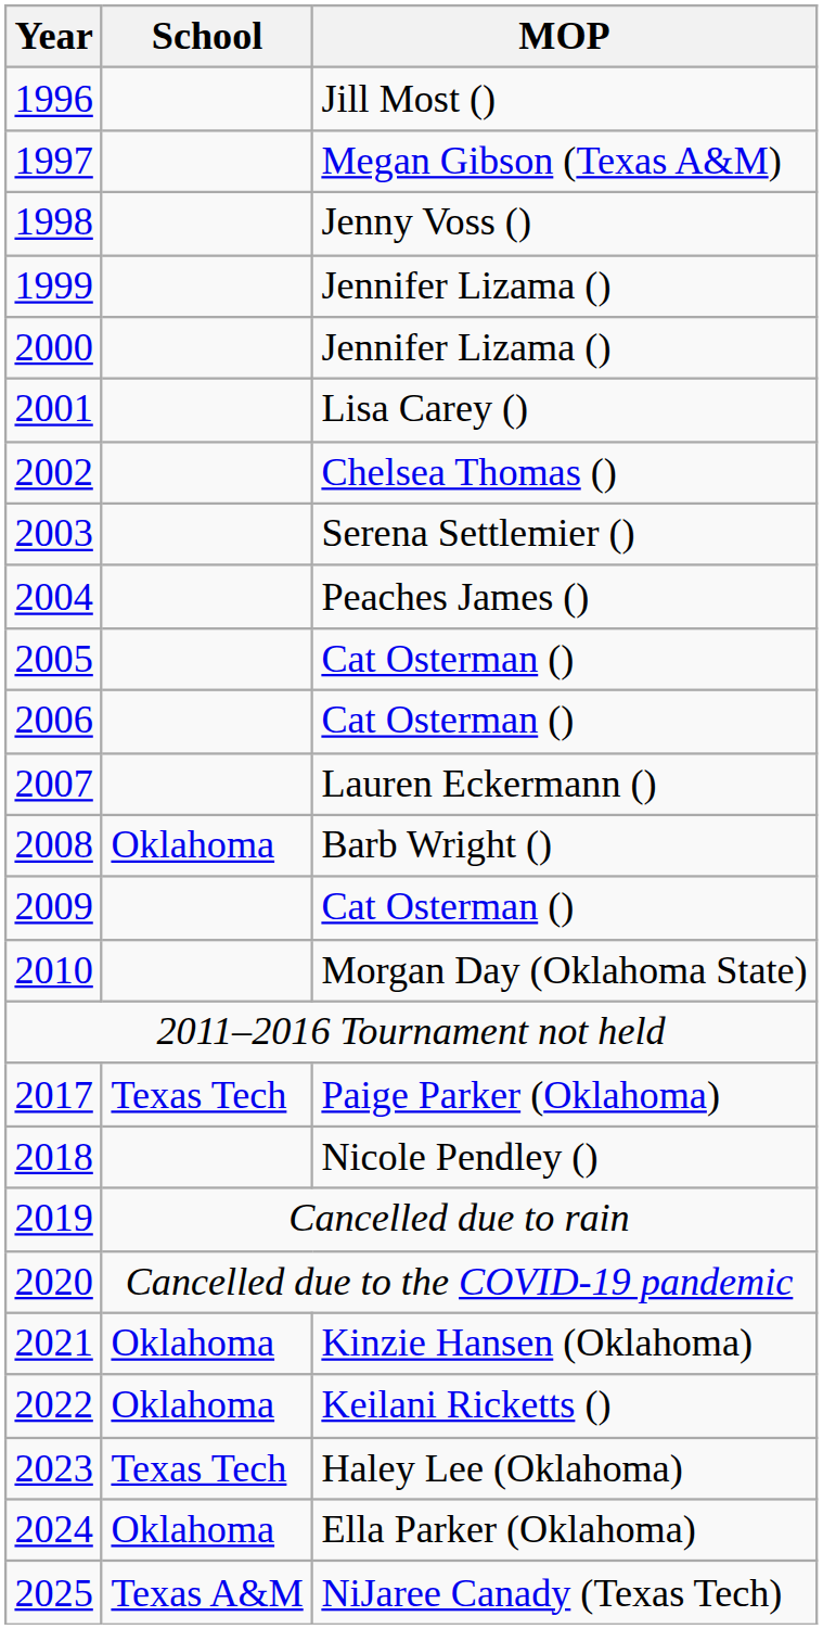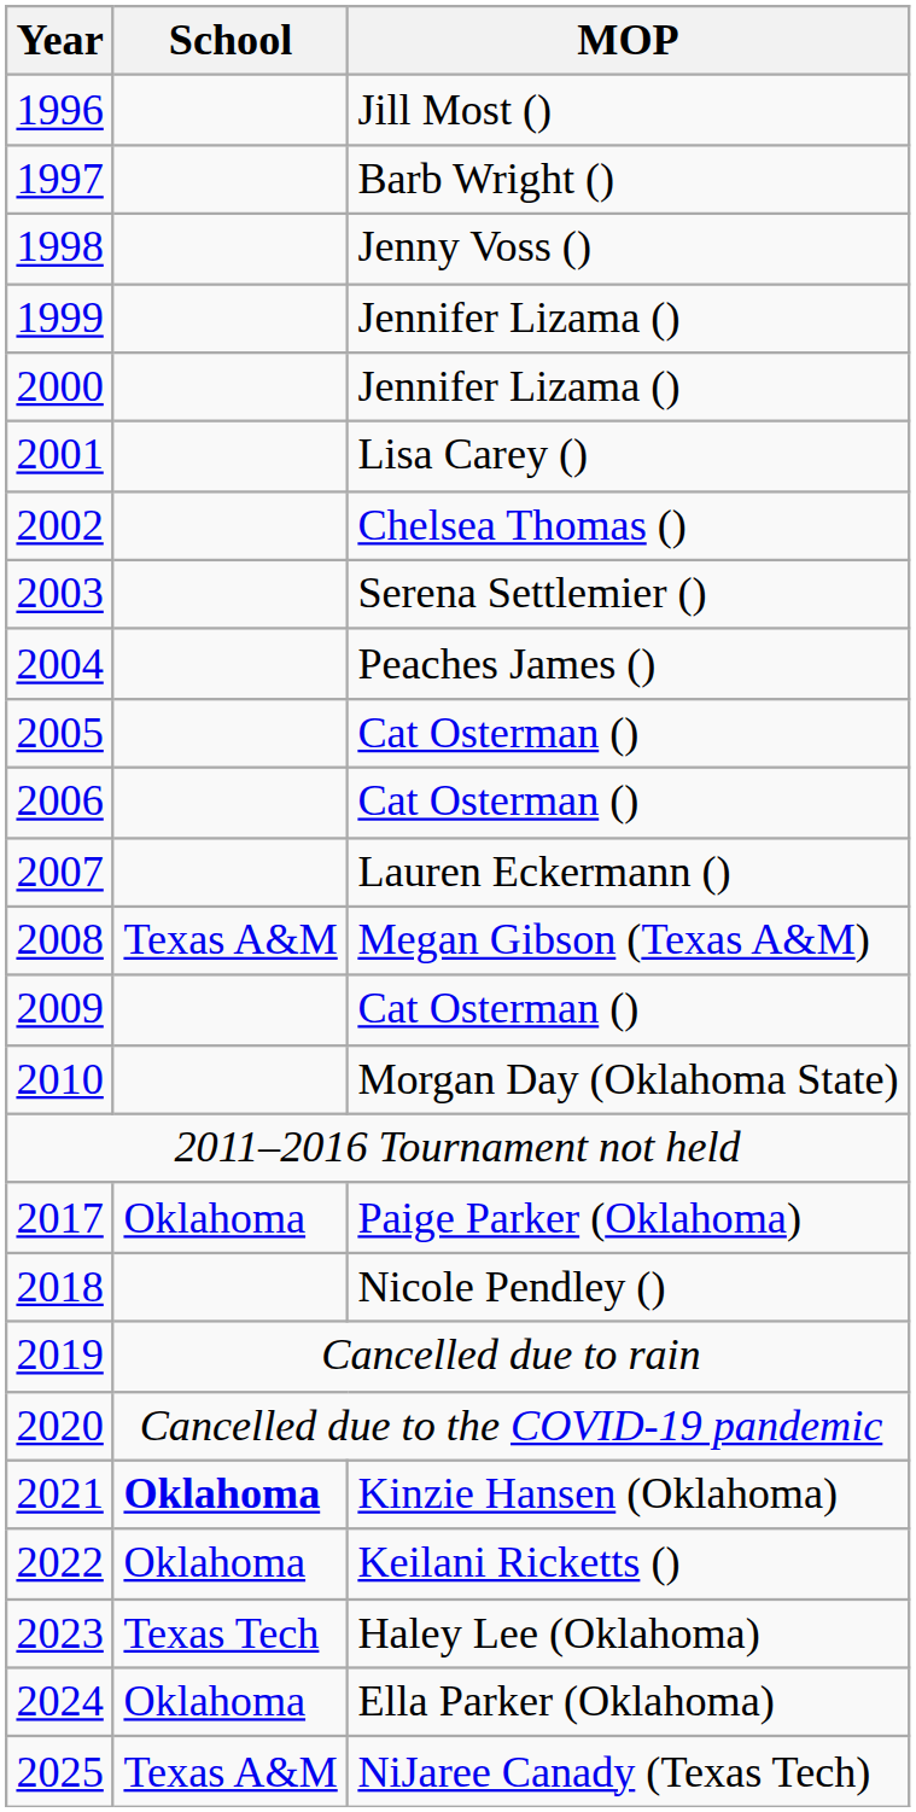 <table class="wikitable sortable">
 <tr>
 <th>Year</th>
 <th>School</th>
 <th>MOP</th>
 </tr>
 <tr>
 <td><a href='#'>1996</a></td>
 <td></td>
 <td>Jill Most ()</td>
 </tr>
 <tr>
 <td><a href='#'>1997</a></td>
 <td></td>
-<td><a href='#'>Megan Gibson</a> (<a href='#'>Texas A&M</a>)</td>
+<td>Barb Wright ()</td>
 </tr>
 <tr>
 <td><a href='#'>1998</a></td>
 <td></td>
 <td>Jenny Voss ()</td>
 </tr>
 <tr>
 <td><a href='#'>1999</a></td>
 <td></td>
 <td>Jennifer Lizama ()</td>
 </tr>
 <tr>
 <td><a href='#'>2000</a></td>
 <td></td>
 <td>Jennifer Lizama ()</td>
 </tr>
 <tr>
 <td><a href='#'>2001</a></td>
 <td></td>
 <td>Lisa Carey ()</td>
 </tr>
 <tr>
 <td><a href='#'>2002</a></td>
 <td></td>
 <td><a href='#'>Chelsea Thomas</a> ()</td>
 </tr>
 <tr>
 <td><a href='#'>2003</a></td>
 <td></td>
 <td>Serena Settlemier ()</td>
 </tr>
 <tr>
 <td><a href='#'>2004</a></td>
 <td></td>
 <td>Peaches James ()</td>
 </tr>
 <tr>
 <td><a href='#'>2005</a></td>
 <td></td>
 <td><a href='#'>Cat Osterman</a> ()</td>
 </tr>
 <tr>
 <td><a href='#'>2006</a></td>
 <td></td>
 <td><a href='#'>Cat Osterman</a> ()</td>
 </tr>
 <tr>
 <td><a href='#'>2007</a></td>
 <td></td>
 <td>Lauren Eckermann ()</td>
 </tr>
 <tr>
 <td><a href='#'>2008</a></td>
-<td><a href='#'>Oklahoma</a></td>
-<td>Barb Wright ()</td>
+<td><a href='#'>Texas A&M</a></td>
+<td><a href='#'>Megan Gibson</a> (<a href='#'>Texas A&M</a>)</td>
 </tr>
 <tr>
 <td><a href='#'>2009</a></td>
 <td></td>
 <td><a href='#'>Cat Osterman</a> ()</td>
 </tr>
 <tr>
 <td><a href='#'>2010</a></td>
 <td></td>
 <td>Morgan Day (Oklahoma State)</td>
 </tr>
 <tr>
 <td colspan=3 align=center><em>2011–2016 Tournament not held</em></td>
 </tr>
 <tr>
 <td><a href='#'>2017</a></td>
-<td><a href='#'>Texas Tech</a></td>
+<td><a href='#'>Oklahoma</a></td>
 <td><a href='#'>Paige Parker</a> (<a href='#'>Oklahoma</a>)</td>
 </tr>
 <tr>
 <td><a href='#'>2018</a></td>
 <td></td>
 <td>Nicole Pendley ()</td>
 </tr>
 <tr>
 <td><a href='#'>2019</a></td>
 <td colspan=2 align=center><em>Cancelled due to rain</em></td>
 </tr>
 <tr>
 <td><a href='#'>2020</a></td>
 <td colspan=2 align=center><em>Cancelled due to the <a href='#'>COVID-19 pandemic</a></em></td>
 </tr>
 <tr>
 <td><a href='#'>2021</a></td>
-<td><a href='#'>Oklahoma</a></td>
+<td><strong><a href='#'>Oklahoma</a></strong></td>
 <td><a href='#'>Kinzie Hansen</a> (Oklahoma)</td>
 </tr>
 <tr>
 <td><a href='#'>2022</a></td>
 <td><a href='#'>Oklahoma</a></td>
 <td><a href='#'>Keilani Ricketts</a> ()</td>
 </tr>
 <tr>
 <td><a href='#'>2023</a></td>
 <td><a href='#'>Texas Tech</a></td>
 <td>Haley Lee (Oklahoma)</td>
 </tr>
 <tr>
 <td><a href='#'>2024</a></td>
 <td><a href='#'>Oklahoma</a></td>
 <td>Ella Parker (Oklahoma)</td>
 </tr>
 <tr>
 <td><a href='#'>2025</a></td>
 <td><a href='#'>Texas A&M</a></td>
 <td><a href='#'>NiJaree Canady</a> (Texas Tech)</td>
 </tr>
 </table>
